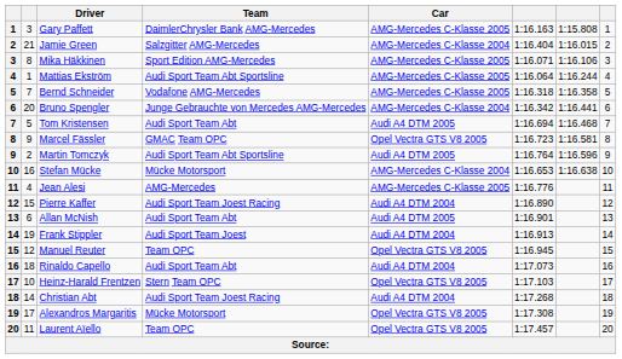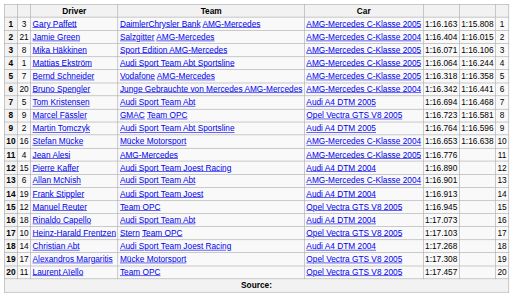 <table class="wikitable sortable" style="font-size: 85%">
 <tr>
 <th></th>
 <th></th>
 <th>Driver</th>
 <th>Team</th>
 <th>Car</th>
 <th></th>
 <th></th>
 <th></th>
 </tr>
 <tr>
 <th>1</th>
 <td align="center">3</td>
 <td> <a href='#'>Gary Paffett</a></td>
 <td><a href='#'>DaimlerChrysler Bank</a> <a href='#'>AMG-Mercedes</a></td>
 <td><a href='#'>AMG-Mercedes C-Klasse 2005</a></td>
 <td>1:16.163</td>
 <td>1:15.808</td>
 <td align="center">1</td>
 </tr>
 <tr>
 <th>2</th>
 <td align="center">21</td>
 <td> <a href='#'>Jamie Green</a></td>
 <td><a href='#'>Salzgitter</a> <a href='#'>AMG-Mercedes</a></td>
 <td><a href='#'>AMG-Mercedes C-Klasse 2004</a></td>
 <td>1:16.404</td>
 <td>1:16.015</td>
 <td align="center">2</td>
 </tr>
 <tr>
 <th>3</th>
 <td align="center">8</td>
 <td> <a href='#'>Mika Häkkinen</a></td>
 <td><a href='#'>Sport Edition AMG-Mercedes</a></td>
 <td><a href='#'>AMG-Mercedes C-Klasse 2005</a></td>
 <td>1:16.071</td>
 <td>1:16.106</td>
 <td align="center">3</td>
 </tr>
 <tr>
 <th>4</th>
 <td align="center">1</td>
 <td> <a href='#'>Mattias Ekström</a></td>
 <td><a href='#'>Audi Sport Team Abt Sportsline</a></td>
 <td><a href='#'>AMG-Mercedes C-Klasse 2005</a></td>
 <td>1:16.064</td>
 <td>1:16.244</td>
 <td align="center">4</td>
 </tr>
 <tr>
 <th>5</th>
 <td align="center">7</td>
 <td> <a href='#'>Bernd Schneider</a></td>
 <td><a href='#'>Vodafone</a> <a href='#'>AMG-Mercedes</a></td>
 <td><a href='#'>AMG-Mercedes C-Klasse 2005</a></td>
 <td>1:16.318</td>
 <td>1:16.358</td>
 <td align="center">5</td>
 </tr>
 <tr>
 <th>6</th>
 <td align="center">20</td>
 <td> <a href='#'>Bruno Spengler</a></td>
 <td><a href='#'>Junge Gebrauchte von Mercedes AMG-Mercedes</a></td>
 <td><a href='#'>AMG-Mercedes C-Klasse 2004</a></td>
 <td>1:16.342</td>
 <td>1:16.441</td>
 <td align="center">6</td>
 </tr>
 <tr>
 <th>7</th>
 <td align="center">5</td>
 <td> <a href='#'>Tom Kristensen</a></td>
 <td><a href='#'>Audi Sport Team Abt</a></td>
 <td><a href='#'>Audi A4 DTM 2005</a></td>
 <td>1:16.694</td>
 <td>1:16.468</td>
 <td align="center">7</td>
 </tr>
 <tr>
 <th>8</th>
 <td align="center">9</td>
 <td> <a href='#'>Marcel Fässler</a></td>
 <td><a href='#'>GMAC</a> <a href='#'>Team OPC</a></td>
 <td><a href='#'>Opel Vectra GTS V8 2005</a></td>
 <td>1:16.723</td>
 <td>1:16.581</td>
 <td align="center">8</td>
 </tr>
 <tr>
 <th>9</th>
 <td align="center">2</td>
 <td> <a href='#'>Martin Tomczyk</a></td>
 <td><a href='#'>Audi Sport Team Abt Sportsline</a></td>
 <td><a href='#'>Audi A4 DTM 2005</a></td>
 <td>1:16.764</td>
 <td>1:16.596</td>
 <td align="center">9</td>
 </tr>
 <tr>
 <th>10</th>
 <td align="center">16</td>
 <td> <a href='#'>Stefan Mücke</a></td>
 <td><a href='#'>Mücke Motorsport</a></td>
 <td><a href='#'>AMG-Mercedes C-Klasse 2004</a></td>
 <td>1:16.653</td>
 <td>1:16.638</td>
 <td align="center">10</td>
 </tr>
 <tr>
 <th>11</th>
 <td align="center">4</td>
 <td> <a href='#'>Jean Alesi</a></td>
 <td><a href='#'>AMG-Mercedes</a></td>
 <td><a href='#'>AMG-Mercedes C-Klasse 2005</a></td>
 <td>1:16.776</td>
 <td></td>
 <td align="center">11</td>
 </tr>
 <tr>
 <th>12</th>
 <td align="center">15</td>
 <td> <a href='#'>Pierre Kaffer</a></td>
 <td><a href='#'>Audi Sport Team Joest Racing</a></td>
 <td><a href='#'>Audi A4 DTM 2004</a></td>
 <td>1:16.890</td>
 <td></td>
 <td align="center">12</td>
 </tr>
 <tr>
 <th>13</th>
 <td align="center">6</td>
 <td> <a href='#'>Allan McNish</a></td>
 <td><a href='#'>Audi Sport Team Abt</a></td>
-<td><a href='#'>Audi A4 DTM 2005</a></td>
+<td><a href='#'>AMG-Mercedes C-Klasse 2004</a></td>
 <td>1:16.901</td>
 <td></td>
 <td align="center">13</td>
 </tr>
 <tr>
 <th>14</th>
 <td align="center">19</td>
 <td> <a href='#'>Frank Stippler</a></td>
 <td><a href='#'>Audi Sport Team Joest</a></td>
 <td><a href='#'>Audi A4 DTM 2004</a></td>
 <td>1:16.913</td>
 <td></td>
 <td align="center">14</td>
 </tr>
 <tr>
 <th>15</th>
 <td align="center">12</td>
 <td> <a href='#'>Manuel Reuter</a></td>
 <td><a href='#'>Team OPC</a></td>
 <td><a href='#'>Opel Vectra GTS V8 2005</a></td>
 <td>1:16.945</td>
 <td></td>
 <td align="center">15</td>
 </tr>
 <tr>
 <th>16</th>
 <td align="center">18</td>
 <td> <a href='#'>Rinaldo Capello</a></td>
 <td><a href='#'>Audi Sport Team Abt</a></td>
 <td><a href='#'>Audi A4 DTM 2004</a></td>
 <td>1:17.073</td>
 <td></td>
 <td align="center">16</td>
 </tr>
 <tr>
 <th>17</th>
 <td align="center">10</td>
 <td> <a href='#'>Heinz-Harald Frentzen</a></td>
 <td><a href='#'>Stern</a> <a href='#'>Team OPC</a></td>
 <td><a href='#'>Opel Vectra GTS V8 2005</a></td>
 <td>1:17.103</td>
 <td></td>
 <td align="center">17</td>
 </tr>
 <tr>
 <th>18</th>
 <td align="center">14</td>
 <td> <a href='#'>Christian Abt</a></td>
 <td><a href='#'>Audi Sport Team Joest Racing</a></td>
 <td><a href='#'>Audi A4 DTM 2004</a></td>
 <td>1:17.268</td>
 <td></td>
 <td align="center">18</td>
 </tr>
 <tr>
 <th>19</th>
 <td align="center">17</td>
 <td> <a href='#'>Alexandros Margaritis</a></td>
 <td><a href='#'>Mücke Motorsport</a></td>
 <td><a href='#'>Opel Vectra GTS V8 2005</a></td>
 <td>1:17.308</td>
 <td></td>
 <td align="center">19</td>
 </tr>
 <tr>
 <th>20</th>
 <td align="center">11</td>
 <td> <a href='#'>Laurent Aïello</a></td>
 <td><a href='#'>Team OPC</a></td>
 <td><a href='#'>Opel Vectra GTS V8 2005</a></td>
 <td>1:17.457</td>
 <td></td>
 <td align="center">20</td>
 </tr>
 <tr>
 <th colspan=8>Source:</th>
 </tr>
 </table>
